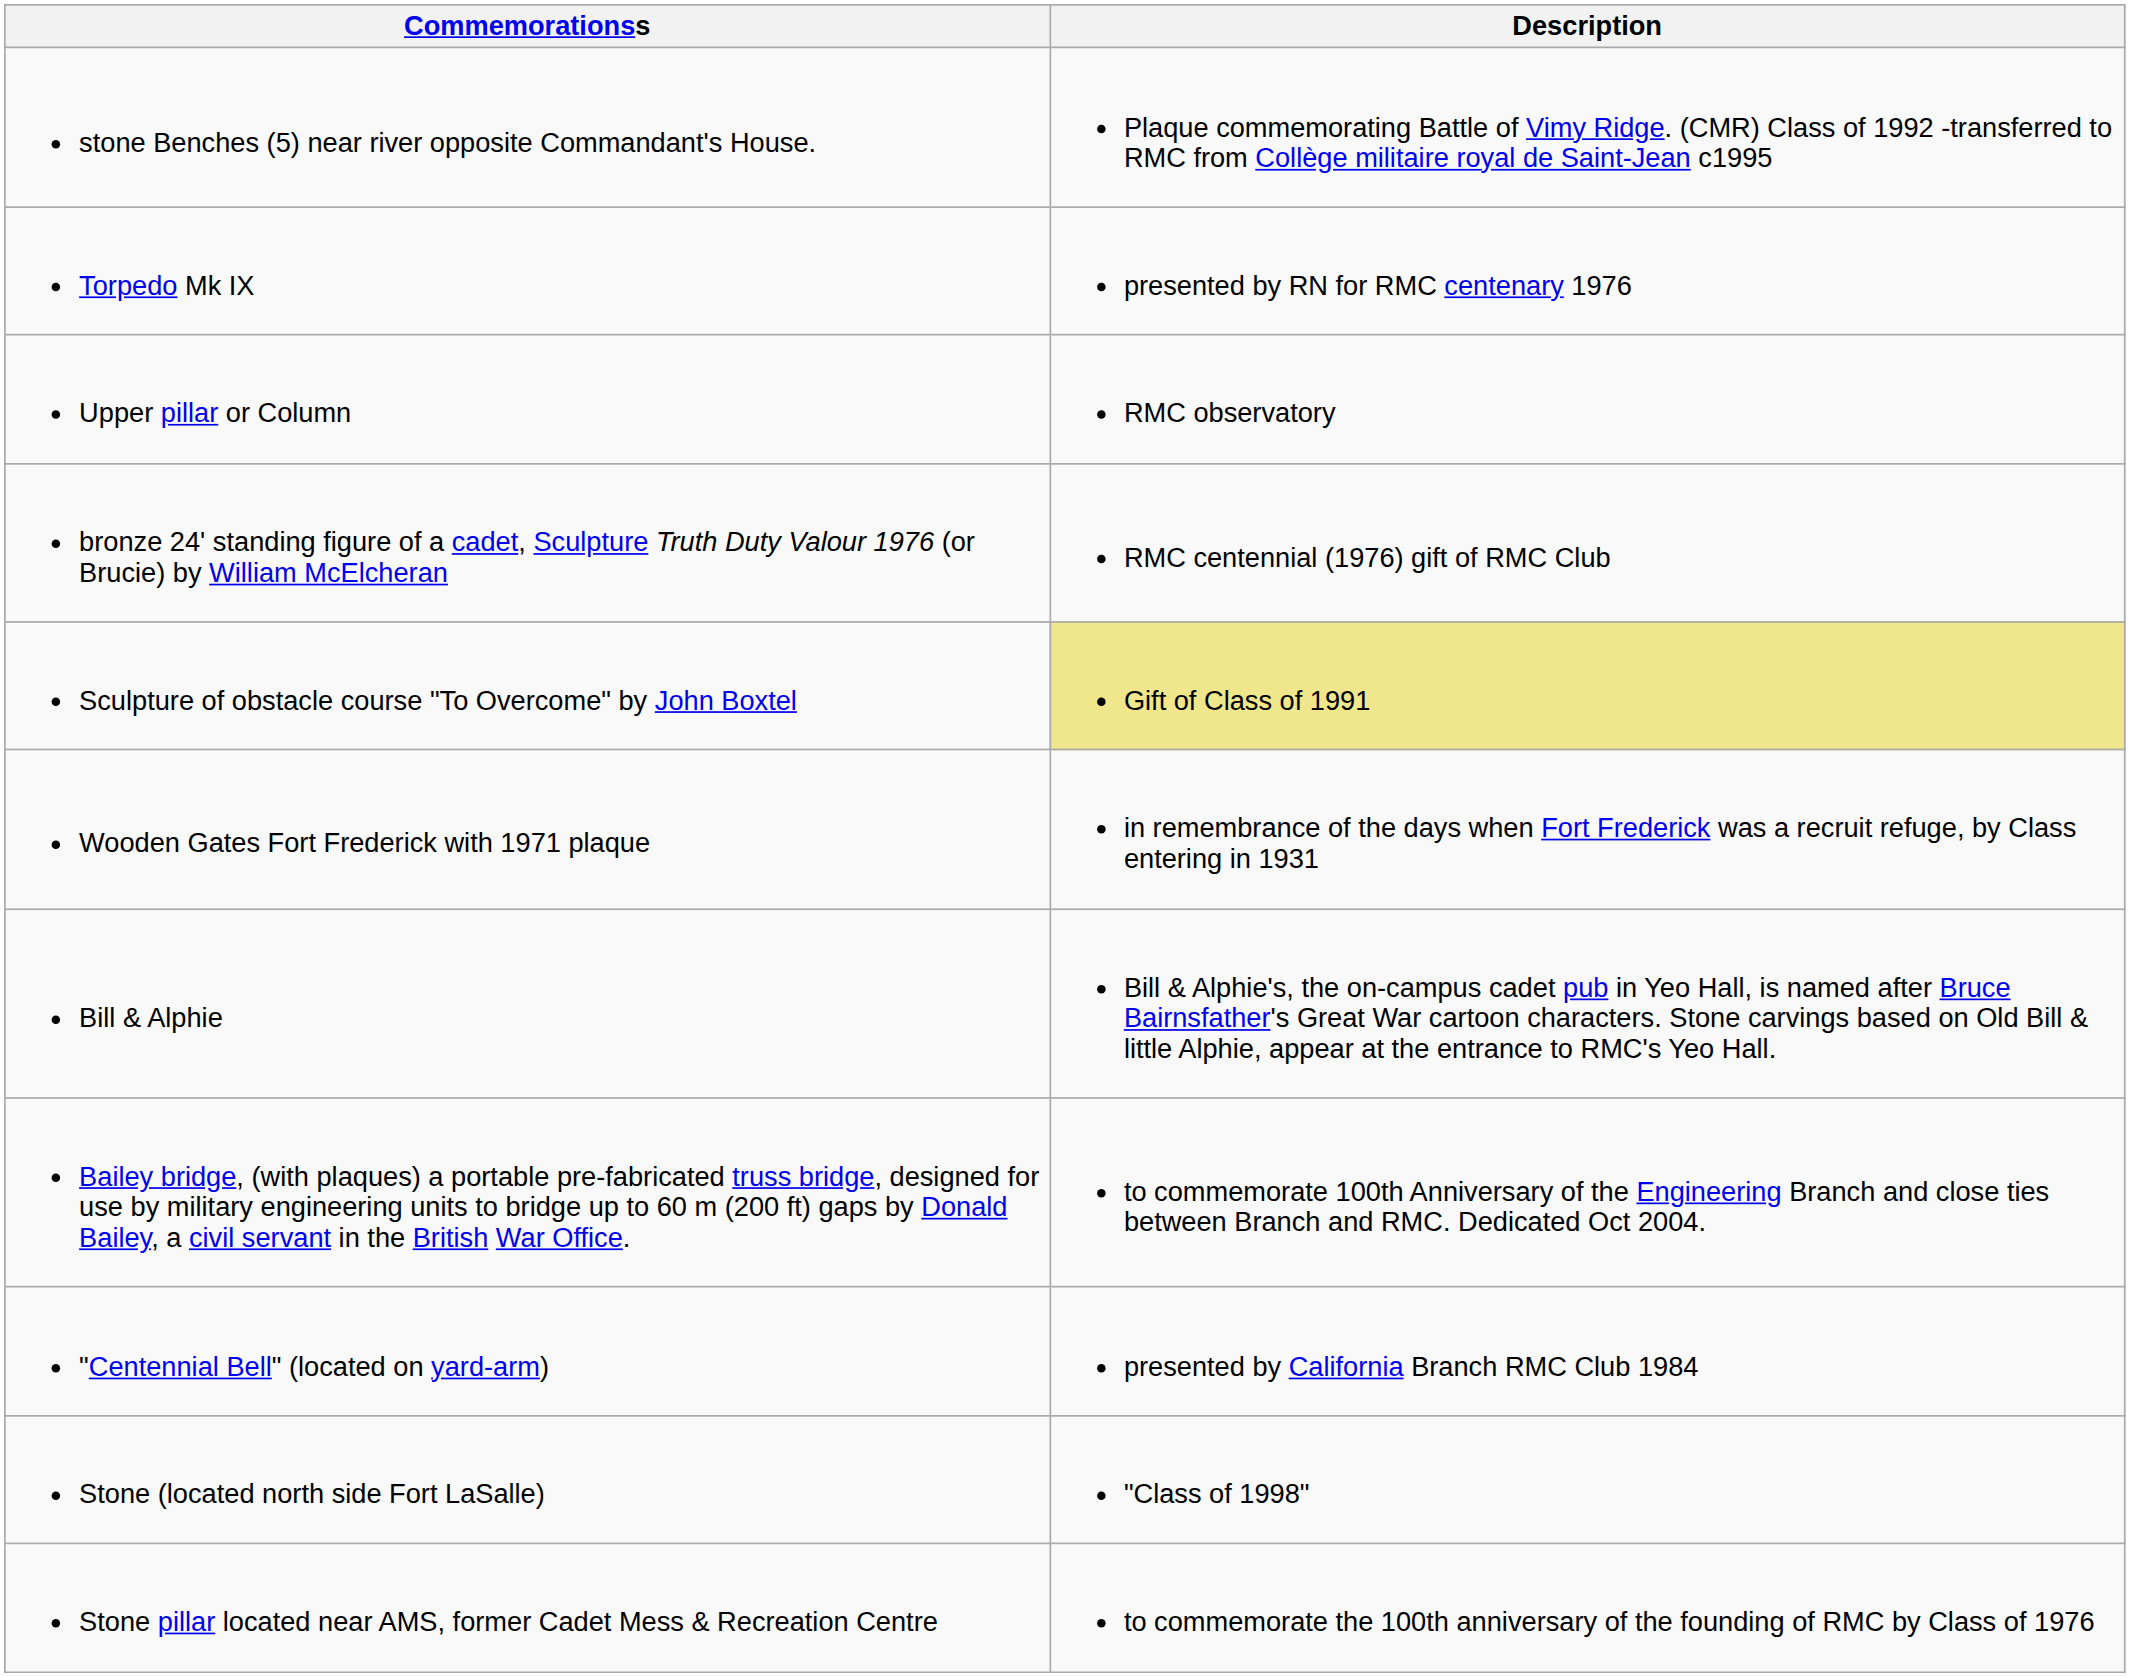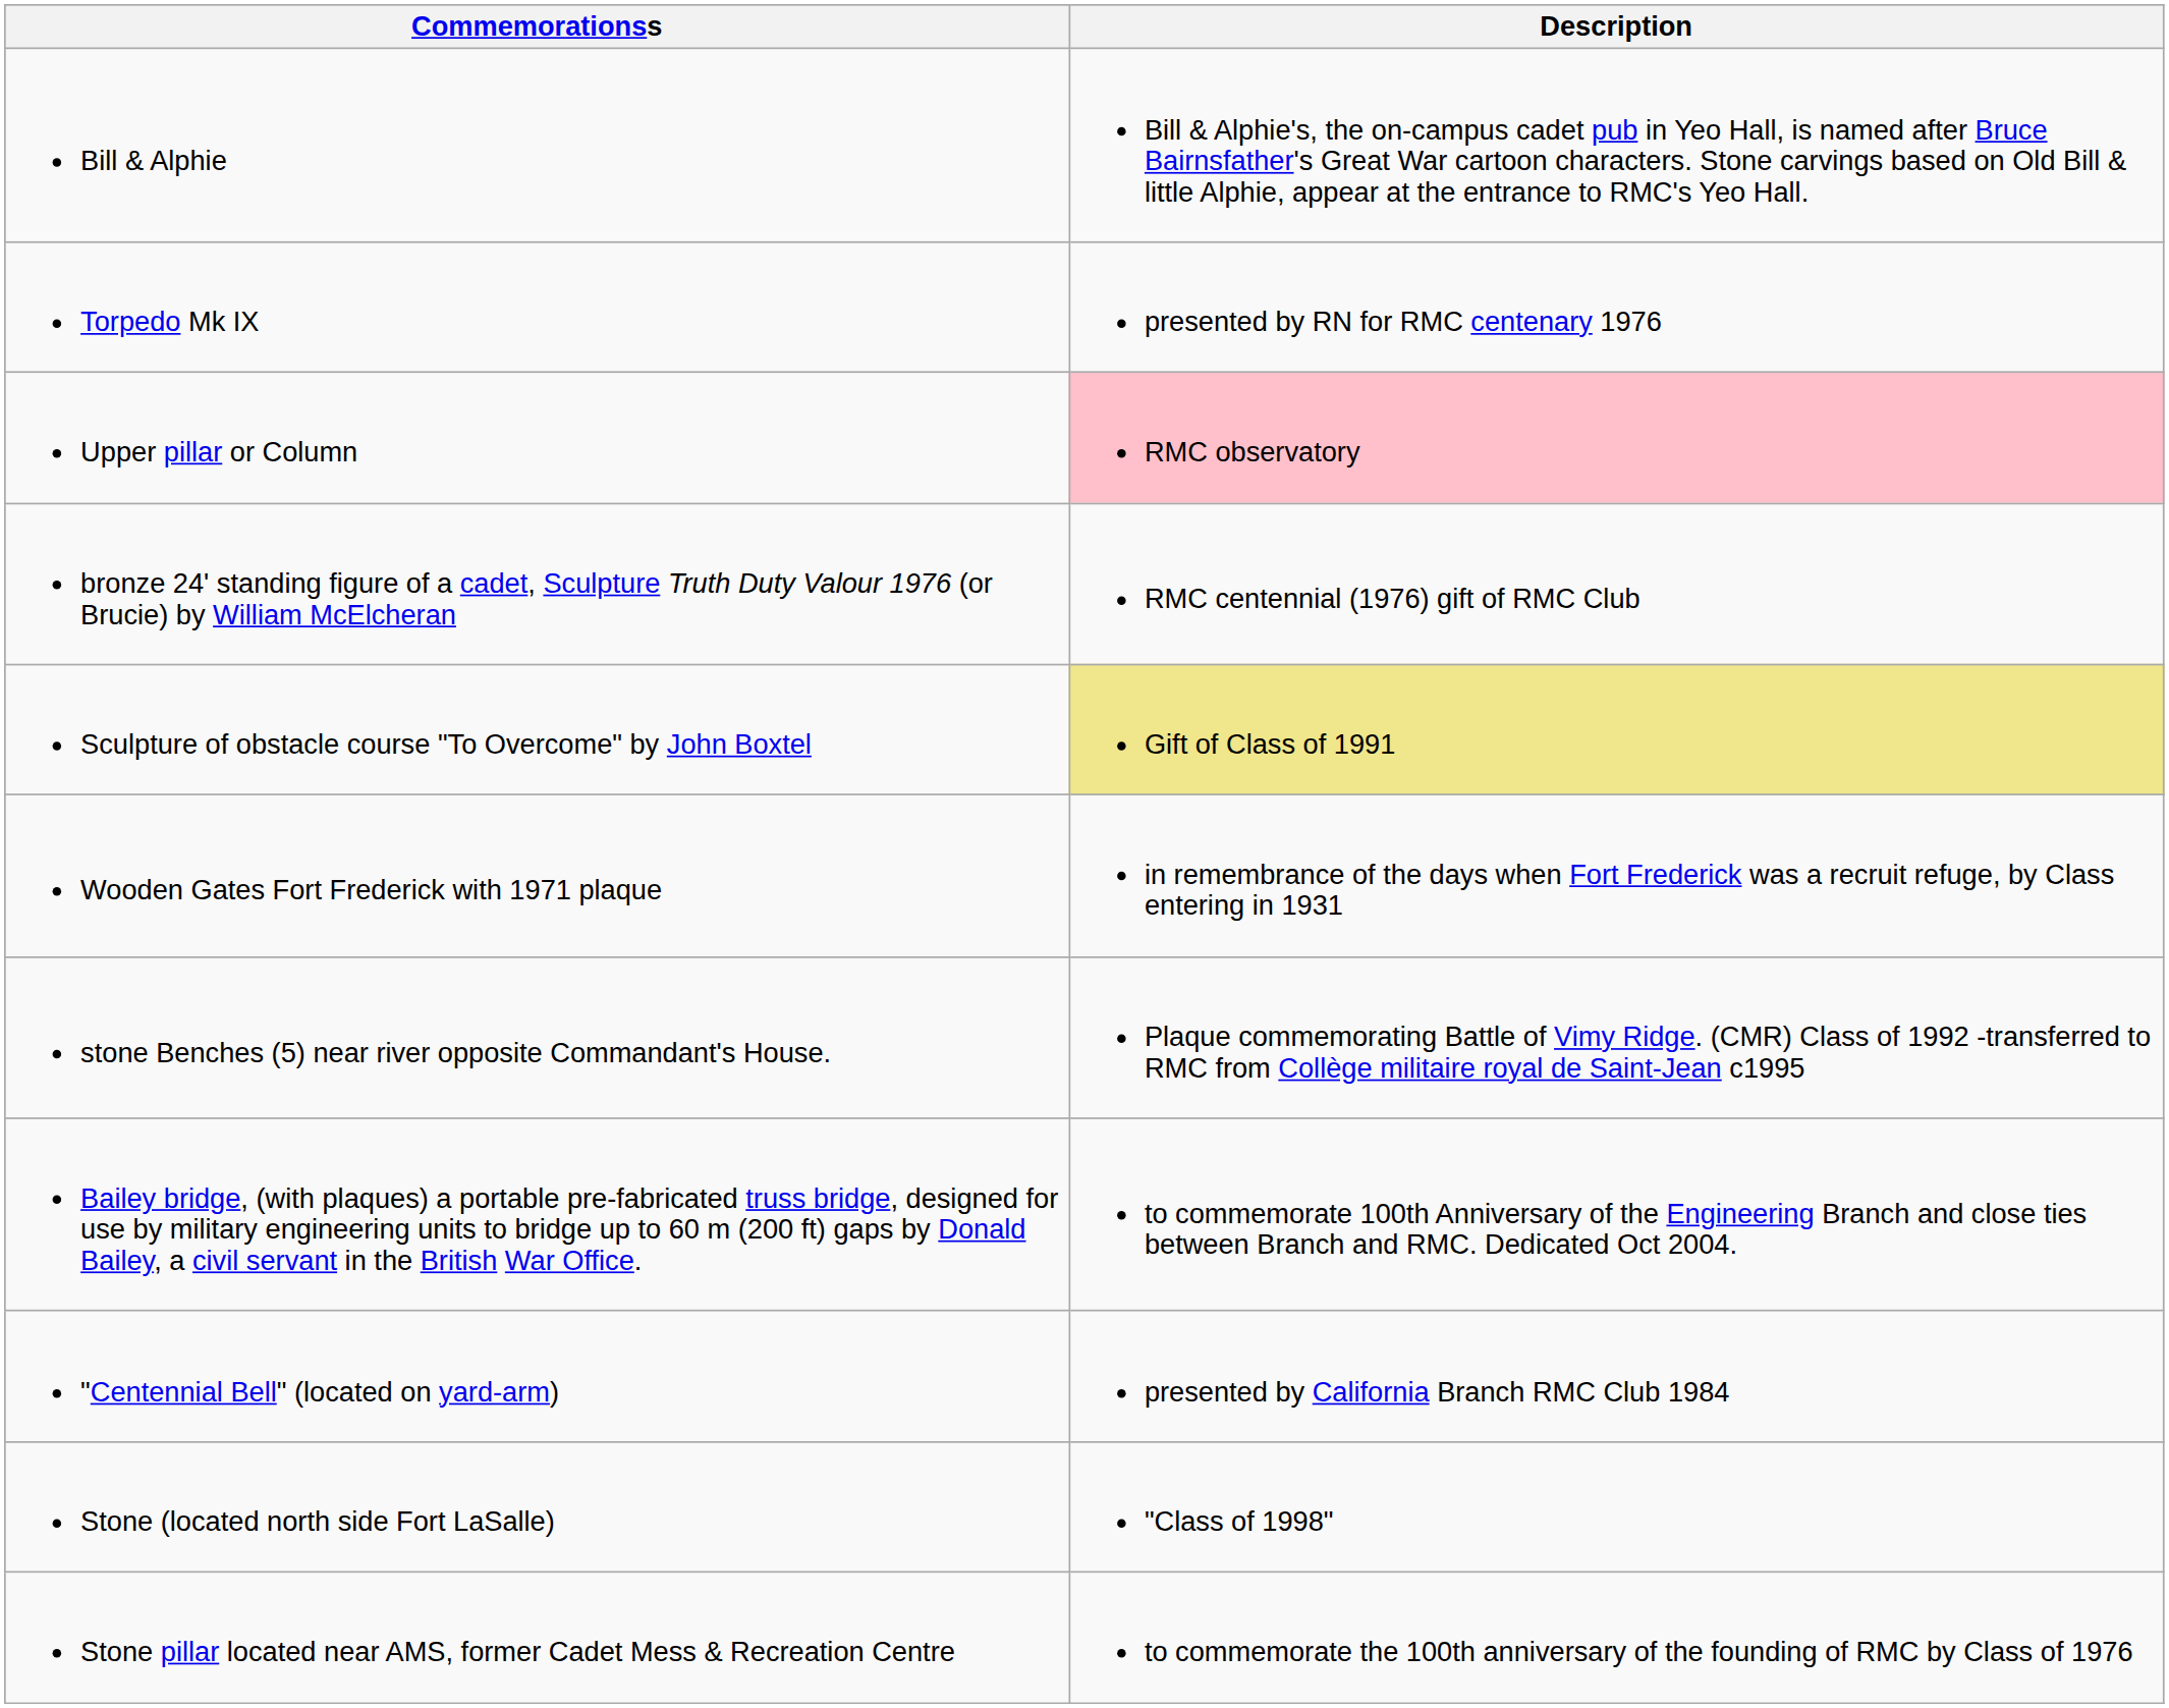 <table class="wikitable">
 <tr>
 <th><a href='#'>Commemorations</a>s</th>
 <th>Description</th>
 </tr>
 <tr>
-<td><br><ul><li>stone Benches (5) near river opposite Commandant's House.</li></ul></td>
-<td><br><ul><li>Plaque commemorating Battle of <a href='#'>Vimy Ridge</a>. (CMR) Class of 1992 -transferred to RMC from <a href='#'>Collège militaire royal de Saint-Jean</a> c1995</li></ul></td>
+<td><br><ul><li>Bill & Alphie</li></ul></td>
+<td><br><ul><li>Bill & Alphie's, the on-campus cadet <a href='#'>pub</a> in Yeo Hall, is named after <a href='#'>Bruce Bairnsfather</a>'s Great War cartoon characters. Stone carvings based on Old Bill & little Alphie, appear at the entrance to RMC's Yeo Hall.</li></ul></td>
 </tr>
 <tr>
 <td><br><ul><li><a href='#'>Torpedo</a> Mk IX</li></ul></td>
 <td><br><ul><li>presented by RN for RMC <a href='#'>centenary</a> 1976</li></ul></td>
 </tr>
 <tr>
 <td><br><ul><li>Upper <a href='#'>pillar</a> or Column</li></ul></td>
-<td><br><ul><li>RMC observatory</li></ul></td>
+<td style="background: pink;"><br><ul><li>RMC observatory</li></ul></td>
 </tr>
 <tr>
 <td><br><ul><li>bronze 24' standing figure of a <a href='#'>cadet</a>, <a href='#'>Sculpture</a> <em>Truth Duty Valour 1976</em> (or Brucie) by <a href='#'>William McElcheran</a></li></ul></td>
 <td><br><ul><li>RMC centennial (1976) gift of RMC Club</li></ul></td>
 </tr>
 <tr>
 <td><br><ul><li>Sculpture of obstacle course "To Overcome" by <a href='#'>John Boxtel</a></li></ul></td>
 <td style="background: khaki;"><br><ul><li>Gift of Class of 1991</li></ul></td>
 </tr>
 <tr>
 <td><br><ul><li>Wooden Gates Fort Frederick with 1971 plaque</li></ul></td>
 <td><br><ul><li>in remembrance of the days when <a href='#'>Fort Frederick</a> was a recruit refuge, by Class entering in 1931</li></ul></td>
 </tr>
 <tr>
-<td><br><ul><li>Bill & Alphie</li></ul></td>
-<td><br><ul><li>Bill & Alphie's, the on-campus cadet <a href='#'>pub</a> in Yeo Hall, is named after <a href='#'>Bruce Bairnsfather</a>'s Great War cartoon characters. Stone carvings based on Old Bill & little Alphie, appear at the entrance to RMC's Yeo Hall.</li></ul></td>
+<td><br><ul><li>stone Benches (5) near river opposite Commandant's House.</li></ul></td>
+<td><br><ul><li>Plaque commemorating Battle of <a href='#'>Vimy Ridge</a>. (CMR) Class of 1992 -transferred to RMC from <a href='#'>Collège militaire royal de Saint-Jean</a> c1995</li></ul></td>
 </tr>
 <tr>
 <td><br><ul><li><a href='#'>Bailey bridge</a>, (with plaques) a portable pre-fabricated <a href='#'>truss bridge</a>, designed for use by military engineering units to bridge up to 60 m (200 ft) gaps by <a href='#'>Donald Bailey</a>, a <a href='#'>civil servant</a> in the <a href='#'>British</a> <a href='#'>War Office</a>.</li></ul></td>
 <td><br><ul><li>to commemorate 100th Anniversary of the <a href='#'>Engineering</a> Branch and close ties between Branch and RMC. Dedicated Oct 2004.</li></ul></td>
 </tr>
 <tr>
 <td><br><ul><li>"<a href='#'>Centennial Bell</a>" (located on <a href='#'>yard-arm</a>)</li></ul></td>
 <td><br><ul><li>presented by <a href='#'>California</a> Branch RMC Club 1984</li></ul></td>
 </tr>
 <tr>
 <td><br><ul><li>Stone (located north side Fort LaSalle)</li></ul></td>
 <td><br><ul><li>"Class of 1998"</li></ul></td>
 </tr>
 <tr>
 <td><br><ul><li>Stone <a href='#'>pillar</a> located near AMS, former Cadet Mess & Recreation Centre</li></ul></td>
 <td><br><ul><li>to commemorate the 100th anniversary of the founding of RMC by Class of 1976</li></ul></td>
 </tr>
 <tr>
 </tr>
 </table>
